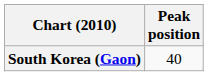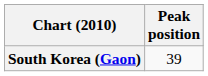 <table class="wikitable plainrowheaders" style="text-align:center">
 <tr>
 <th scope="col">Chart (2010)</th>
 <th scope="col">Peak<br>position</th>
 </tr>
 <tr>
 <th scope="row">South Korea (<a href='#'>Gaon</a>)</th>
-<td>40</td>
+<td>39</td>
 </tr>
 </table>
